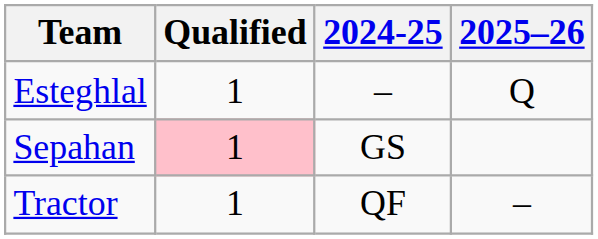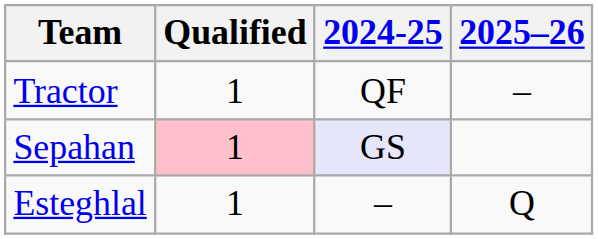 <table class="wikitable" style="text-align: center">
 <tr>
 <th>Team</th>
 <th>Qualified</th>
 <th><a href='#'>2024-25</a></th>
 <th><a href='#'>2025–26</a></th>
 </tr>
 <tr>
+<td align="left"><a href='#'>Tractor</a></td>
+<td>1</td>
+<td>QF</td>
+<td>–</td>
+</tr>
+<tr>
+<td align="left"><a href='#'>Sepahan</a></td>
+<td style="background: pink;">1</td>
+<td style="background: lavender;">GS</td>
+<td></td>
+</tr>
+<tr>
 <td align="left"><a href='#'>Esteghlal</a></td>
 <td>1</td>
 <td>–</td>
 <td>Q</td>
 </tr>
-<tr>
-<td align="left"><a href='#'>Sepahan</a></td>
-<td style="background: pink;">1</td>
-<td>GS</td>
-<td></td>
-</tr>
-<tr>
-<td align="left"><a href='#'>Tractor</a></td>
-<td>1</td>
-<td>QF</td>
-<td>–</td>
-</tr>
 </table>
